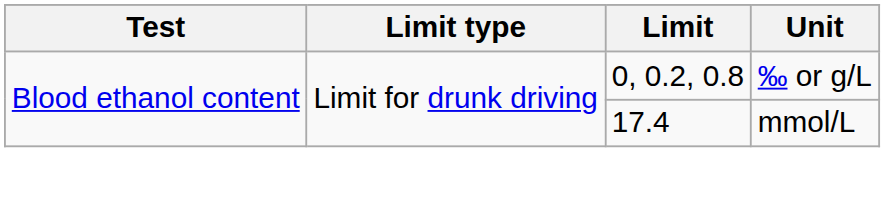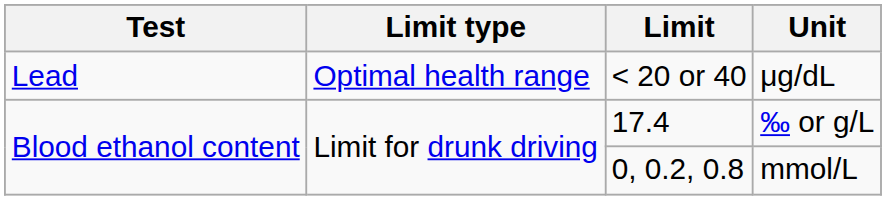 <table class="wikitable">
 <tr>
 <th>Test</th>
 <th>Limit type</th>
 <th>Limit</th>
 <th>Unit</th>
 </tr>
 <tr>
+<td><a href='#'>Lead</a></td>
+<td><a href='#'>Optimal health range</a></td>
+<td>< 20 or 40</td>
+<td>μg/dL</td>
+</tr>
+<tr>
 <td rowspan=2><a href='#'>Blood ethanol content</a></td>
 <td rowspan=2>Limit for <a href='#'>drunk driving</a></td>
-<td>0, 0.2, 0.8</td>
+<td>17.4</td>
 <td><a href='#'>‰</a> or g/L</td>
 </tr>
 <tr>
-<td>17.4</td>
+<td>0, 0.2, 0.8</td>
 <td>mmol/L</td>
 </tr>
 </table>
